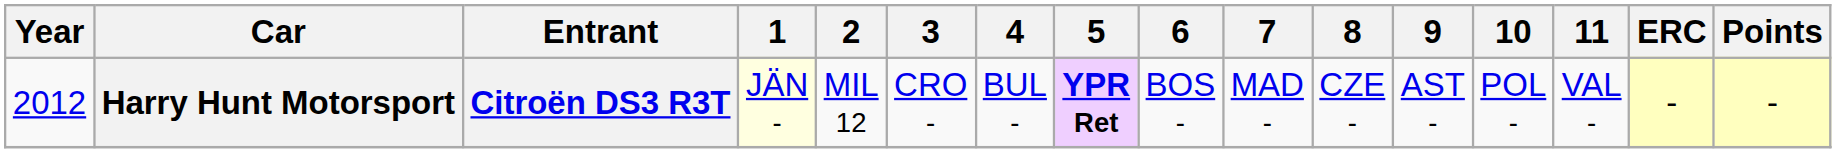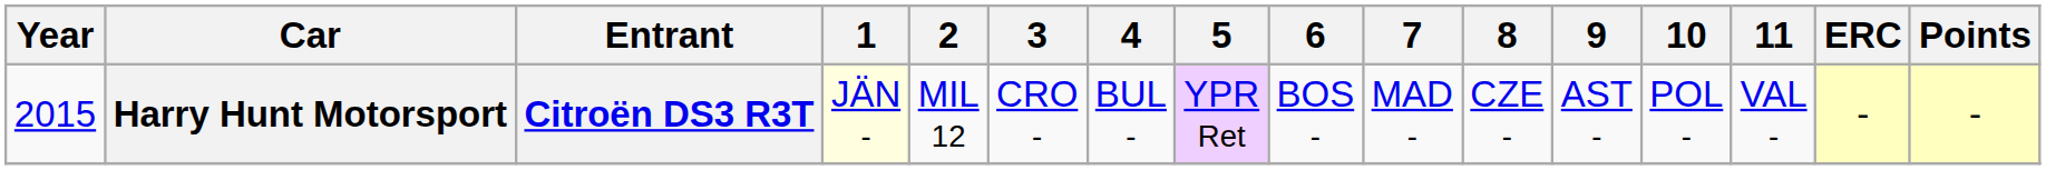 <table class="wikitable" border="1" style="text-align:center; font-size:90%;">
 <tr>
 <th>Year</th>
 <th>Car</th>
 <th>Entrant</th>
 <th>1</th>
 <th>2</th>
 <th>3</th>
 <th>4</th>
 <th>5</th>
 <th>6</th>
 <th>7</th>
 <th>8</th>
 <th>9</th>
 <th>10</th>
 <th>11</th>
 <th>ERC</th>
 <th>Points</th>
 </tr>
 <tr>
-<td><a href='#'>2012</a></td>
+<td><a href='#'>2015</a></td>
 <th>Harry Hunt Motorsport</th>
 <th><a href='#'>Citroën DS3 R3T</a></th>
 <td style="background: lightyellow;"><a href='#'>JÄN</a><br><small>-</small></td>
 <td><a href='#'>MIL</a><br><small>12</small></td>
 <td><a href='#'>CRO</a><br><small>-</small></td>
 <td><a href='#'>BUL</a><br><small>-</small></td>
-<td style="background:#EFCFFF;"><strong><a href='#'>YPR</a><br><small>Ret</small></strong></td>
+<td style="background:#EFCFFF;"><a href='#'>YPR</a><br><small>Ret</small></td>
 <td><a href='#'>BOS</a><br><small>-</small></td>
 <td><a href='#'>MAD</a><br><small>-</small></td>
 <td><a href='#'>CZE</a><br><small>-</small></td>
 <td><a href='#'>AST</a><br><small>-</small></td>
 <td><a href='#'>POL</a><br><small>-</small></td>
 <td><a href='#'>VAL</a><br><small>-</small></td>
 <td style="background:#ffffbf;">-</td>
 <td style="background:#ffffbf;">-</td>
 </tr>
 <tr>
 </tr>
 </table>
